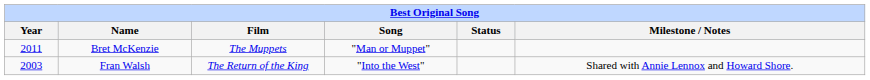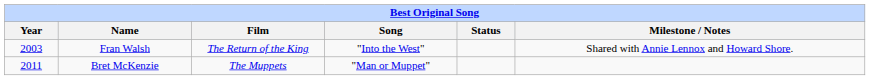 <table class="wikitable" style="text-align: center">
 <tr ---- bgcolor="#bfd7ff">
 <td colspan=6 align=center><strong><a href='#'>Best Original Song</a></strong></td>
 </tr>
 <tr ---- bgcolor="#ebf5ff">
 <th width="075">Year</th>
 <th width="200">Name</th>
 <th width="200">Film</th>
 <th width="200">Song</th>
 <th width="080">Status</th>
 <th width="550">Milestone / Notes</th>
 </tr>
 <tr>
+<td><a href='#'>2003</a></td>
+<td><a href='#'>Fran Walsh</a></td>
+<td><em><a href='#'>The Return of the King</a></em></td>
+<td>"<a href='#'>Into the West</a>"</td>
+<td></td>
+<td>Shared with <a href='#'>Annie Lennox</a> and <a href='#'>Howard Shore</a>.</td>
+</tr>
+<tr>
 <td><a href='#'>2011</a></td>
 <td><a href='#'>Bret McKenzie</a></td>
 <td><em><a href='#'>The Muppets</a></em></td>
 <td>"<a href='#'>Man or Muppet</a>"</td>
 <td></td>
 <td></td>
 </tr>
-<tr>
-<td><a href='#'>2003</a></td>
-<td><a href='#'>Fran Walsh</a></td>
-<td><em><a href='#'>The Return of the King</a></em></td>
-<td>"<a href='#'>Into the West</a>"</td>
-<td></td>
-<td>Shared with <a href='#'>Annie Lennox</a> and <a href='#'>Howard Shore</a>.</td>
-</tr>
 </table>
